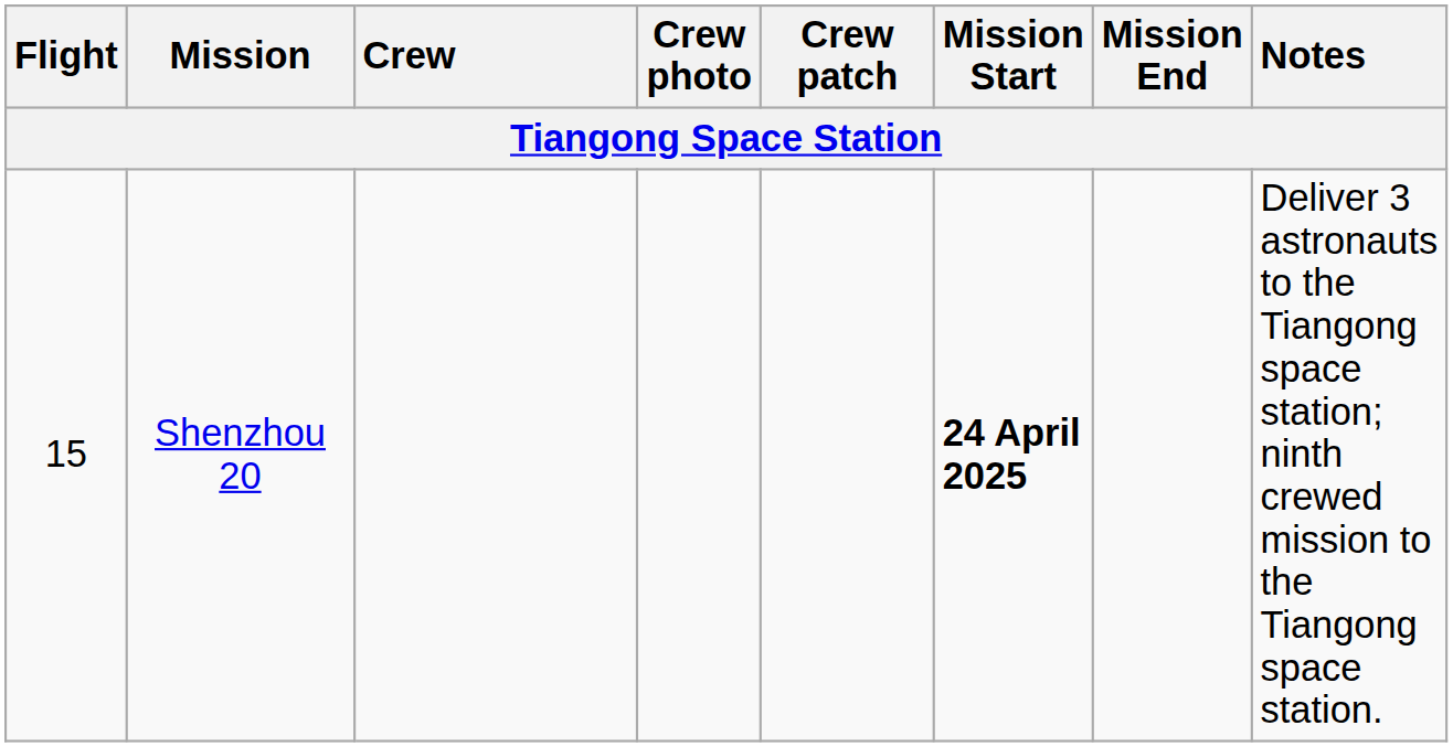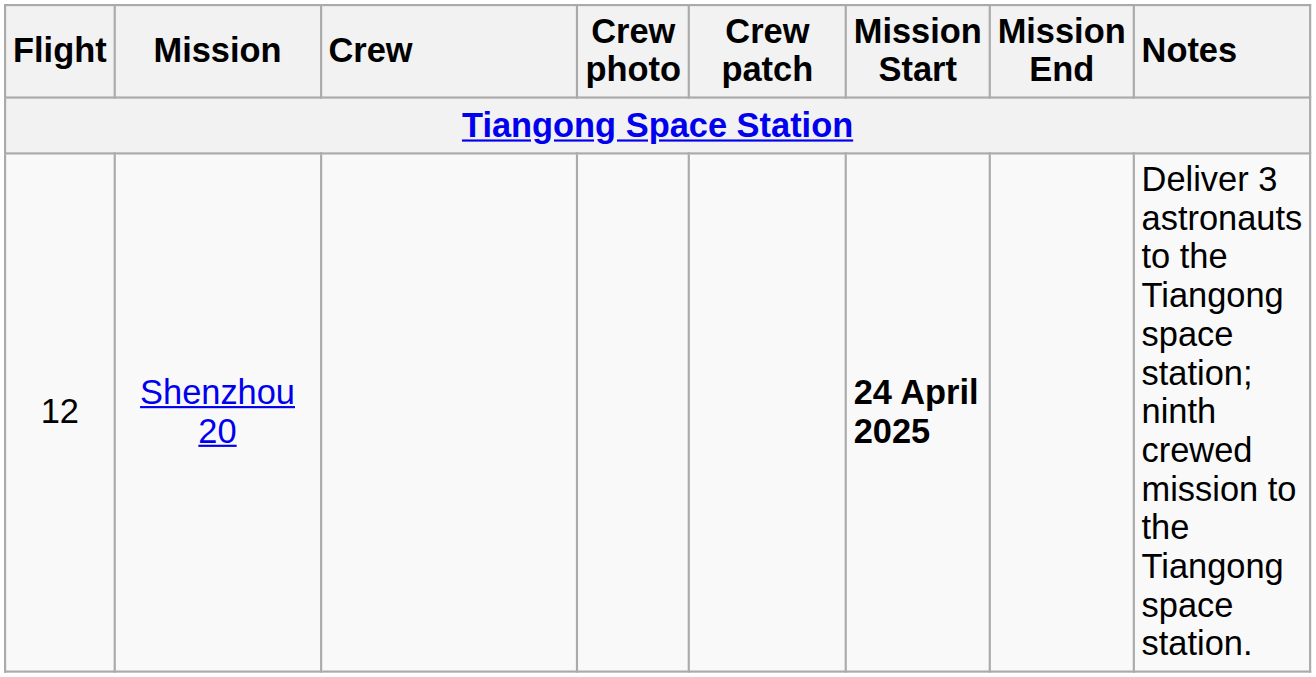 <table class="wikitable">
 <tr style="background:#efefef;">
 <th>Flight</th>
 <th style="width:113px;">Mission</th>
 <th style="text-align:left; width:222px;">Crew</th>
 <th>Crew photo</th>
 <th style="width:100px;">Crew patch</th>
 <th>Mission Start</th>
 <th>Mission End</th>
 <th style="text-align:left">Notes</th>
 </tr>
 <tr>
 <th style="text-align:center;" colspan=8><a href='#'>Tiangong Space Station</a></th>
 </tr>
 <tr>
-<td style="text-align:center;">15</td>
+<td style="text-align:center;">12</td>
 <td style="text-align:center;"><a href='#'>Shenzhou 20</a></td>
 <td></td>
 <td></td>
 <td></td>
 <td><strong>24 April 2025</strong></td>
 <td></td>
 <td>Deliver 3 astronauts to the Tiangong space station; ninth crewed mission to the Tiangong space station.</td>
 </tr>
 </table>
